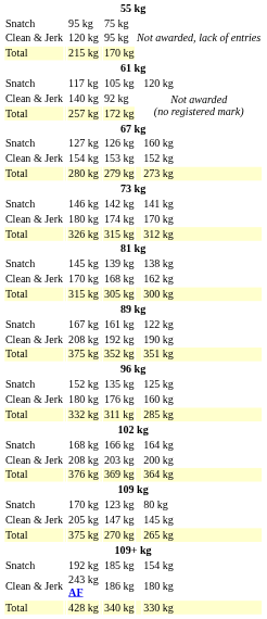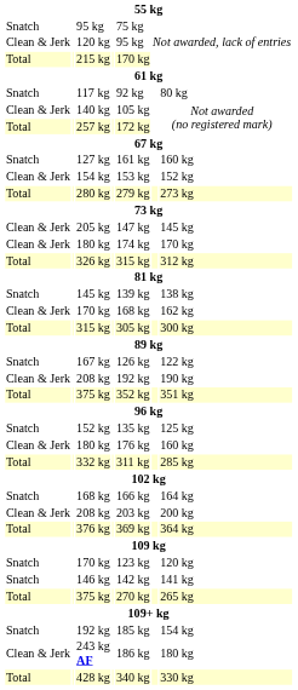 <table>
 <tr>
 <th colspan=7>55 kg</th>
 </tr>
 <tr>
 <td>Snatch</td>
 <td></td>
 <td>95 kg</td>
 <td></td>
 <td>75 kg</td>
 <td rowspan=3 colspan=2 align=center><em>Not awarded, lack of entries</em></td>
 </tr>
 <tr>
 <td>Clean & Jerk</td>
 <td></td>
 <td>120 kg</td>
 <td></td>
 <td>95 kg</td>
 </tr>
 <tr bgcolor=ffffcc>
 <td>Total</td>
 <td></td>
 <td>215 kg</td>
 <td></td>
 <td>170 kg</td>
 </tr>
 <tr>
 <th colspan=7>61 kg</th>
 </tr>
 <tr>
 <td>Snatch</td>
 <td></td>
 <td>117 kg</td>
 <td></td>
-<td>105 kg</td>
+<td>92 kg</td>
 <td></td>
-<td>120 kg</td>
+<td>80 kg</td>
 </tr>
 <tr>
 <td>Clean & Jerk</td>
 <td></td>
 <td>140 kg</td>
 <td></td>
-<td>92 kg</td>
+<td>105 kg</td>
 <td rowspan=2 colspan=2 align=center><em>Not awarded<br>(no registered mark)</em></td>
 </tr>
 <tr bgcolor=ffffcc>
 <td>Total</td>
 <td></td>
 <td>257 kg</td>
 <td></td>
 <td>172 kg</td>
 </tr>
 <tr>
 <th colspan=7>67 kg</th>
 </tr>
 <tr>
 <td>Snatch</td>
 <td></td>
 <td>127 kg</td>
 <td></td>
-<td>126 kg</td>
+<td>161 kg</td>
 <td></td>
 <td>160 kg</td>
 </tr>
 <tr>
 <td>Clean & Jerk</td>
 <td></td>
 <td>154 kg</td>
 <td></td>
 <td>153 kg</td>
 <td></td>
 <td>152 kg</td>
 </tr>
 <tr bgcolor=ffffcc>
 <td>Total</td>
 <td></td>
 <td>280 kg</td>
 <td></td>
 <td>279 kg</td>
 <td></td>
 <td>273 kg</td>
 </tr>
 <tr>
 <th colspan=7>73 kg</th>
 </tr>
 <tr>
-<td>Snatch</td>
+<td>Clean & Jerk</td>
 <td></td>
-<td>146 kg</td>
+<td>205 kg</td>
 <td></td>
-<td>142 kg</td>
+<td>147 kg</td>
 <td></td>
-<td>141 kg</td>
+<td>145 kg</td>
 </tr>
 <tr>
 <td>Clean & Jerk</td>
 <td></td>
 <td>180 kg</td>
 <td></td>
 <td>174 kg</td>
 <td></td>
 <td>170 kg</td>
 </tr>
 <tr bgcolor=ffffcc>
 <td>Total</td>
 <td></td>
 <td>326 kg</td>
 <td></td>
 <td>315 kg</td>
 <td></td>
 <td>312 kg</td>
 </tr>
 <tr>
 <th colspan=7>81 kg</th>
 </tr>
 <tr>
 <td>Snatch</td>
 <td></td>
 <td>145 kg</td>
 <td></td>
 <td>139 kg</td>
 <td></td>
 <td>138 kg</td>
 </tr>
 <tr>
 <td>Clean & Jerk</td>
 <td></td>
 <td>170 kg</td>
 <td></td>
 <td>168 kg</td>
 <td></td>
 <td>162 kg</td>
 </tr>
 <tr bgcolor=ffffcc>
 <td>Total</td>
 <td></td>
 <td>315 kg</td>
 <td></td>
 <td>305 kg</td>
 <td></td>
 <td>300 kg</td>
 </tr>
 <tr>
 <th colspan=7>89 kg</th>
 </tr>
 <tr>
 <td>Snatch</td>
 <td></td>
 <td>167 kg</td>
 <td></td>
-<td>161 kg</td>
+<td>126 kg</td>
 <td></td>
 <td>122 kg</td>
 </tr>
 <tr>
 <td>Clean & Jerk</td>
 <td></td>
 <td>208 kg</td>
 <td></td>
 <td>192 kg</td>
 <td></td>
 <td>190 kg</td>
 </tr>
 <tr bgcolor=ffffcc>
 <td>Total</td>
 <td></td>
 <td>375 kg</td>
 <td></td>
 <td>352 kg</td>
 <td></td>
 <td>351 kg</td>
 </tr>
 <tr>
 <th colspan=7>96 kg</th>
 </tr>
 <tr>
 <td>Snatch</td>
 <td></td>
 <td>152 kg</td>
 <td></td>
 <td>135 kg</td>
 <td></td>
 <td>125 kg</td>
 </tr>
 <tr>
 <td>Clean & Jerk</td>
 <td></td>
 <td>180 kg</td>
 <td></td>
 <td>176 kg</td>
 <td></td>
 <td>160 kg</td>
 </tr>
 <tr bgcolor=ffffcc>
 <td>Total</td>
 <td></td>
 <td>332 kg</td>
 <td></td>
 <td>311 kg</td>
 <td></td>
 <td>285 kg</td>
 </tr>
 <tr>
 <th colspan=7>102 kg</th>
 </tr>
 <tr>
 <td>Snatch</td>
 <td></td>
 <td>168 kg</td>
 <td></td>
 <td>166 kg</td>
 <td></td>
 <td>164 kg</td>
 </tr>
 <tr>
 <td>Clean & Jerk</td>
 <td></td>
 <td>208 kg</td>
 <td></td>
 <td>203 kg</td>
 <td></td>
 <td>200 kg</td>
 </tr>
 <tr bgcolor=ffffcc>
 <td>Total</td>
 <td></td>
 <td>376 kg</td>
 <td></td>
 <td>369 kg</td>
 <td></td>
 <td>364 kg</td>
 </tr>
 <tr>
 <th colspan=7>109 kg</th>
 </tr>
 <tr>
 <td>Snatch</td>
 <td></td>
 <td>170 kg</td>
 <td></td>
 <td>123 kg</td>
 <td></td>
-<td>80 kg</td>
+<td>120 kg</td>
 </tr>
 <tr>
-<td>Clean & Jerk</td>
+<td>Snatch</td>
 <td></td>
-<td>205 kg</td>
+<td>146 kg</td>
 <td></td>
-<td>147 kg</td>
+<td>142 kg</td>
 <td></td>
-<td>145 kg</td>
+<td>141 kg</td>
 </tr>
 <tr bgcolor=ffffcc>
 <td>Total</td>
 <td></td>
 <td>375 kg</td>
 <td></td>
 <td>270 kg</td>
 <td></td>
 <td>265 kg</td>
 </tr>
 <tr>
 <th colspan=7>109+ kg</th>
 </tr>
 <tr>
 <td>Snatch</td>
 <td></td>
 <td>192 kg</td>
 <td></td>
 <td>185 kg</td>
 <td></td>
 <td>154 kg</td>
 </tr>
 <tr>
 <td>Clean & Jerk</td>
 <td></td>
 <td>243 kg<br><strong><a href='#'>AF</a></strong></td>
 <td></td>
 <td>186 kg</td>
 <td></td>
 <td>180 kg</td>
 </tr>
 <tr bgcolor=ffffcc>
 <td>Total</td>
 <td></td>
 <td>428 kg</td>
 <td></td>
 <td>340 kg</td>
 <td></td>
 <td>330 kg</td>
 </tr>
 </table>
